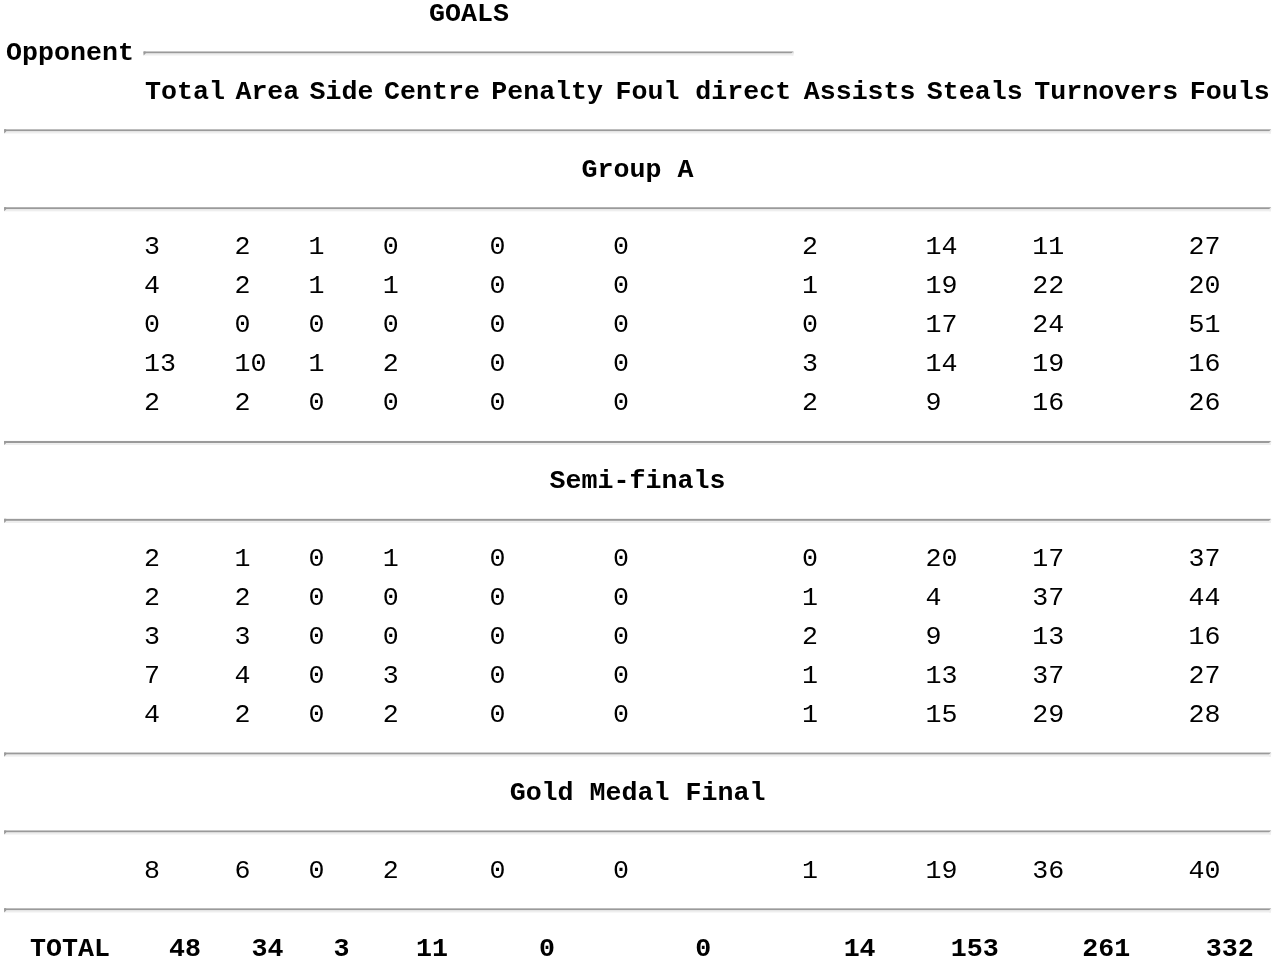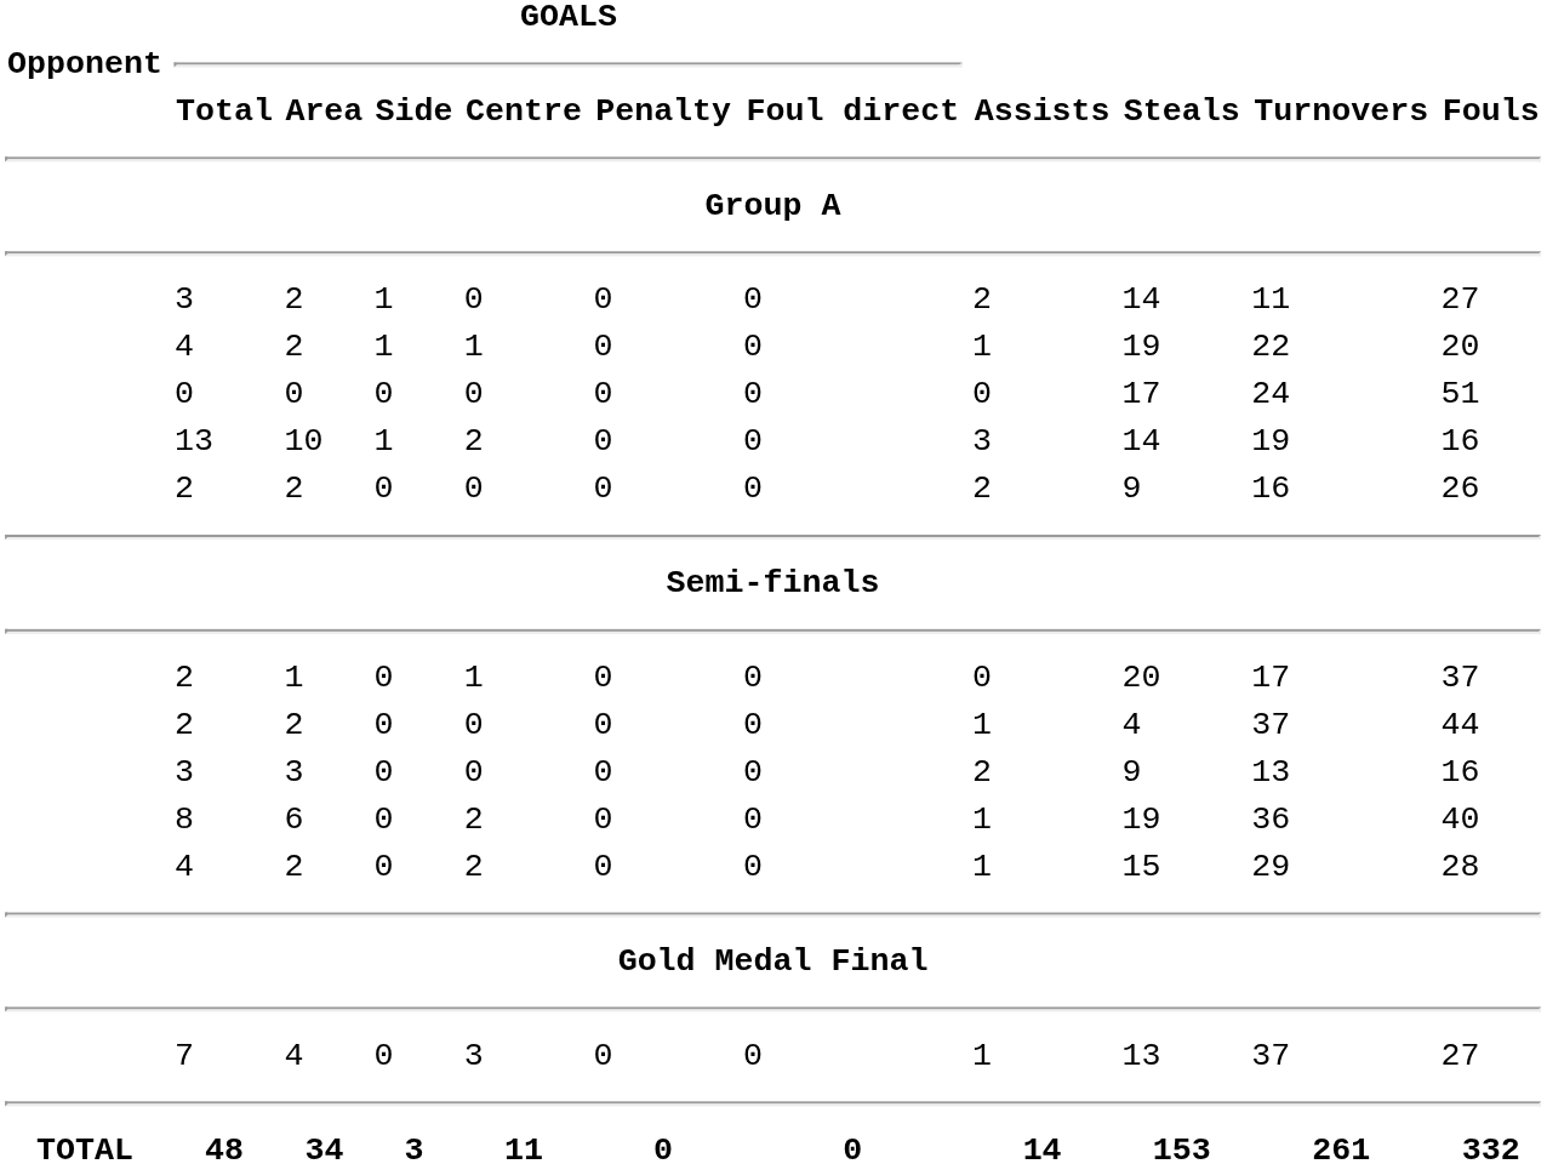 <table border=0 width=100%>
 <tr>
 <th rowspan=3>Opponent</th>
 <th align=center colspan=6 valign=bottom>GOALS</th>
 <th rowspan=3 valign=bottom>Assists</th>
 <th rowspan=3 valign=bottom>Steals</th>
 <th rowspan=3 valign=bottom>Turnovers</th>
 <th rowspan=3 valign=bottom>Fouls</th>
 </tr>
 <tr>
 <th colspan=6><hr></th>
 </tr>
 <tr>
 <th>Total</th>
 <th>Area</th>
 <th>Side</th>
 <th>Centre</th>
 <th>Penalty</th>
 <th>Foul direct</th>
 </tr>
 <tr>
 <th colspan=11><hr></th>
 </tr>
 <tr>
 <th colspan=11>Group A</th>
 </tr>
 <tr>
 <th colspan=11><hr></th>
 </tr>
 <tr>
 <td></td>
 <td>3</td>
 <td>2</td>
 <td>1</td>
 <td>0</td>
 <td>0</td>
 <td>0</td>
 <td>2</td>
 <td>14</td>
 <td>11</td>
 <td>27</td>
 </tr>
 <tr>
 <td></td>
 <td>4</td>
 <td>2</td>
 <td>1</td>
 <td>1</td>
 <td>0</td>
 <td>0</td>
 <td>1</td>
 <td>19</td>
 <td>22</td>
 <td>20</td>
 </tr>
 <tr>
 <td></td>
 <td>0</td>
 <td>0</td>
 <td>0</td>
 <td>0</td>
 <td>0</td>
 <td>0</td>
 <td>0</td>
 <td>17</td>
 <td>24</td>
 <td>51</td>
 </tr>
 <tr>
 <td></td>
 <td>13</td>
 <td>10</td>
 <td>1</td>
 <td>2</td>
 <td>0</td>
 <td>0</td>
 <td>3</td>
 <td>14</td>
 <td>19</td>
 <td>16</td>
 </tr>
 <tr>
 <td></td>
 <td>2</td>
 <td>2</td>
 <td>0</td>
 <td>0</td>
 <td>0</td>
 <td>0</td>
 <td>2</td>
 <td>9</td>
 <td>16</td>
 <td>26</td>
 </tr>
 <tr>
 <th colspan=11><hr></th>
 </tr>
 <tr>
 <th colspan=11>Semi-finals</th>
 </tr>
 <tr>
 <th colspan=11><hr></th>
 </tr>
 <tr>
 <td></td>
 <td>2</td>
 <td>1</td>
 <td>0</td>
 <td>1</td>
 <td>0</td>
 <td>0</td>
 <td>0</td>
 <td>20</td>
 <td>17</td>
 <td>37</td>
 </tr>
 <tr>
 <td></td>
 <td>2</td>
 <td>2</td>
 <td>0</td>
 <td>0</td>
 <td>0</td>
 <td>0</td>
 <td>1</td>
 <td>4</td>
 <td>37</td>
 <td>44</td>
 </tr>
 <tr>
 <td></td>
 <td>3</td>
 <td>3</td>
 <td>0</td>
 <td>0</td>
 <td>0</td>
 <td>0</td>
 <td>2</td>
 <td>9</td>
 <td>13</td>
 <td>16</td>
 </tr>
 <tr>
 <td></td>
-<td>7</td>
-<td>4</td>
+<td>8</td>
+<td>6</td>
 <td>0</td>
-<td>3</td>
+<td>2</td>
 <td>0</td>
 <td>0</td>
 <td>1</td>
-<td>13</td>
-<td>37</td>
-<td>27</td>
+<td>19</td>
+<td>36</td>
+<td>40</td>
 </tr>
 <tr>
 <td></td>
 <td>4</td>
 <td>2</td>
 <td>0</td>
 <td>2</td>
 <td>0</td>
 <td>0</td>
 <td>1</td>
 <td>15</td>
 <td>29</td>
 <td>28</td>
 </tr>
 <tr>
 <th colspan=11><hr></th>
 </tr>
 <tr>
 <th colspan=11>Gold Medal Final</th>
 </tr>
 <tr>
 <th colspan=11><hr></th>
 </tr>
 <tr>
 <td></td>
-<td>8</td>
-<td>6</td>
+<td>7</td>
+<td>4</td>
 <td>0</td>
-<td>2</td>
+<td>3</td>
 <td>0</td>
 <td>0</td>
 <td>1</td>
-<td>19</td>
-<td>36</td>
-<td>40</td>
+<td>13</td>
+<td>37</td>
+<td>27</td>
 </tr>
 <tr>
 <td colspan=11><hr></td>
 </tr>
 <tr>
 <th>TOTAL</th>
 <th>48</th>
 <th>34</th>
 <th>3</th>
 <th>11</th>
 <th>0</th>
 <th>0</th>
 <th>14</th>
 <th>153</th>
 <th>261</th>
 <th>332</th>
 </tr>
 </table>
